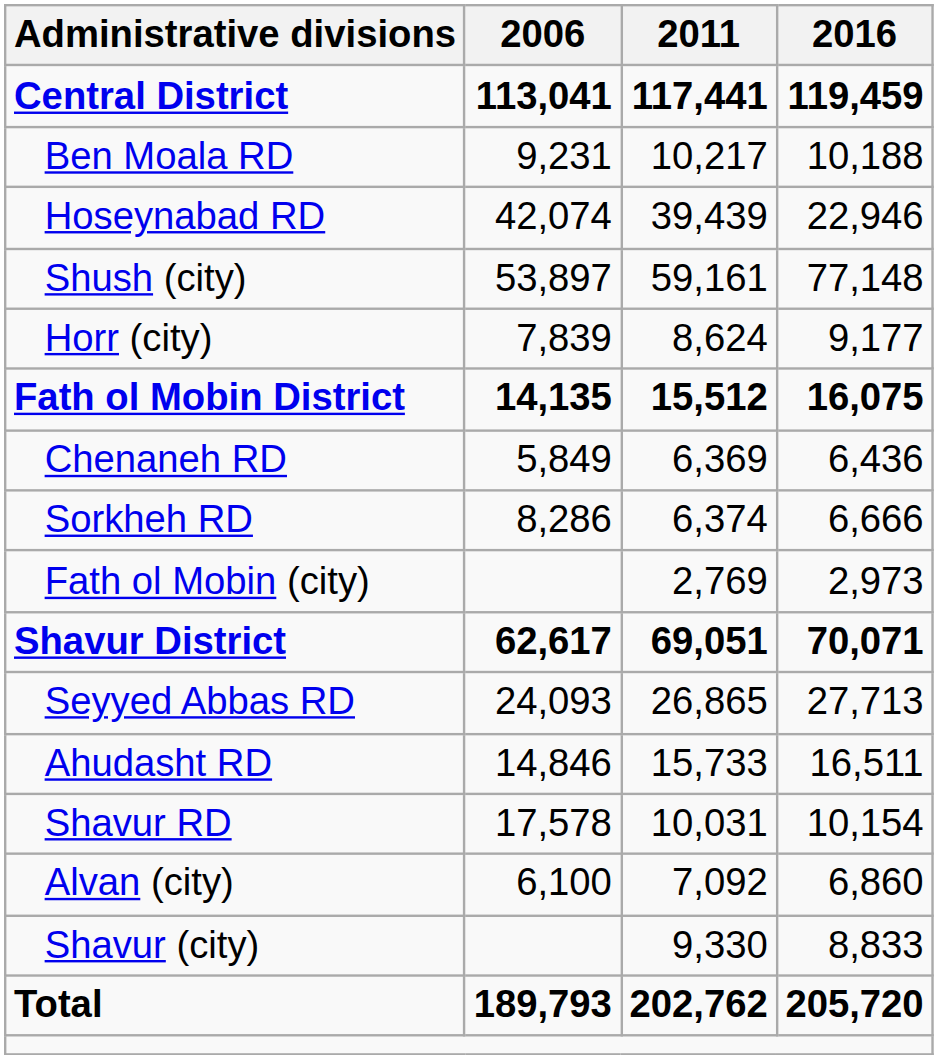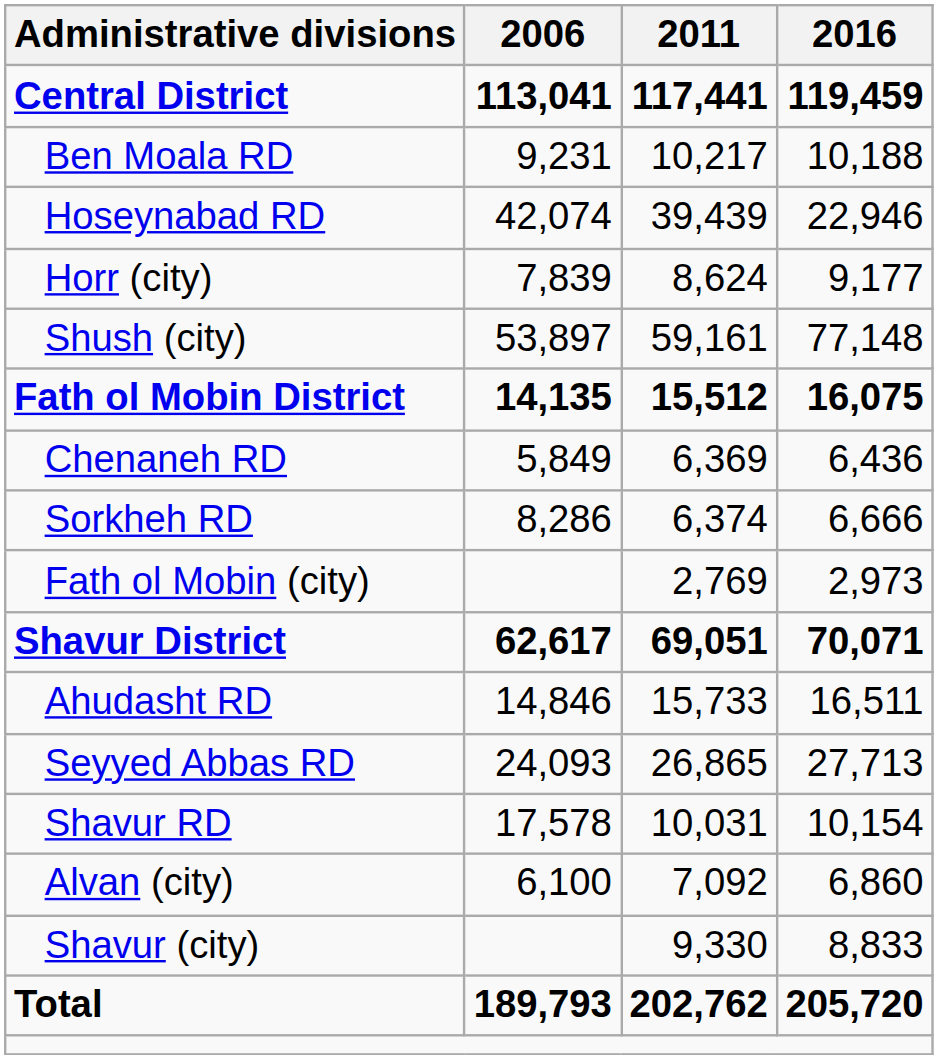 <table class="wikitable">
 <tr>
 <th>Administrative divisions</th>
 <th>2006</th>
 <th>2011</th>
 <th>2016</th>
 </tr>
 <tr>
 <td><strong><a href='#'>Central District</a></strong></td>
 <td style="text-align: right;"><strong>113,041</strong></td>
 <td style="text-align: right;"><strong>117,441</strong></td>
 <td style="text-align: right;"><strong>119,459</strong></td>
 </tr>
 <tr>
 <td style="padding-left: 1em;"><a href='#'>Ben Moala RD</a></td>
 <td style="text-align: right;">9,231</td>
 <td style="text-align: right;">10,217</td>
 <td style="text-align: right;">10,188</td>
 </tr>
 <tr>
 <td style="padding-left: 1em;"><a href='#'>Hoseynabad RD</a></td>
 <td style="text-align: right;">42,074</td>
 <td style="text-align: right;">39,439</td>
 <td style="text-align: right;">22,946</td>
 </tr>
 <tr>
+<td style="padding-left: 1em;"><a href='#'>Horr</a> (city)</td>
+<td style="text-align: right;">7,839</td>
+<td style="text-align: right;">8,624</td>
+<td style="text-align: right;">9,177</td>
+</tr>
+<tr>
 <td style="padding-left: 1em;"><a href='#'>Shush</a> (city)</td>
 <td style="text-align: right;">53,897</td>
 <td style="text-align: right;">59,161</td>
 <td style="text-align: right;">77,148</td>
-</tr>
-<tr>
-<td style="padding-left: 1em;"><a href='#'>Horr</a> (city)</td>
-<td style="text-align: right;">7,839</td>
-<td style="text-align: right;">8,624</td>
-<td style="text-align: right;">9,177</td>
 </tr>
 <tr>
 <td><strong><a href='#'>Fath ol Mobin District</a></strong></td>
 <td style="text-align: right;"><strong>14,135</strong></td>
 <td style="text-align: right;"><strong>15,512</strong></td>
 <td style="text-align: right;"><strong>16,075</strong></td>
 </tr>
 <tr>
 <td style="padding-left: 1em;"><a href='#'>Chenaneh RD</a></td>
 <td style="text-align: right;">5,849</td>
 <td style="text-align: right;">6,369</td>
 <td style="text-align: right;">6,436</td>
 </tr>
 <tr>
 <td style="padding-left: 1em;"><a href='#'>Sorkheh RD</a></td>
 <td style="text-align: right;">8,286</td>
 <td style="text-align: right;">6,374</td>
 <td style="text-align: right;">6,666</td>
 </tr>
 <tr>
 <td style="padding-left: 1em;"><a href='#'>Fath ol Mobin</a> (city)</td>
 <td style="text-align: right;"></td>
 <td style="text-align: right;">2,769</td>
 <td style="text-align: right;">2,973</td>
 </tr>
 <tr>
 <td><strong><a href='#'>Shavur District</a></strong></td>
 <td style="text-align: right;"><strong>62,617</strong></td>
 <td style="text-align: right;"><strong>69,051</strong></td>
 <td style="text-align: right;"><strong>70,071</strong></td>
 </tr>
 <tr>
+<td style="padding-left: 1em;"><a href='#'>Ahudasht RD</a></td>
+<td style="text-align: right;">14,846</td>
+<td style="text-align: right;">15,733</td>
+<td style="text-align: right;">16,511</td>
+</tr>
+<tr>
 <td style="padding-left: 1em;"><a href='#'>Seyyed Abbas RD</a></td>
 <td style="text-align: right;">24,093</td>
 <td style="text-align: right;">26,865</td>
 <td style="text-align: right;">27,713</td>
-</tr>
-<tr>
-<td style="padding-left: 1em;"><a href='#'>Ahudasht RD</a></td>
-<td style="text-align: right;">14,846</td>
-<td style="text-align: right;">15,733</td>
-<td style="text-align: right;">16,511</td>
 </tr>
 <tr>
 <td style="padding-left: 1em;"><a href='#'>Shavur RD</a></td>
 <td style="text-align: right;">17,578</td>
 <td style="text-align: right;">10,031</td>
 <td style="text-align: right;">10,154</td>
 </tr>
 <tr>
 <td style="padding-left: 1em;"><a href='#'>Alvan</a> (city)</td>
 <td style="text-align: right;">6,100</td>
 <td style="text-align: right;">7,092</td>
 <td style="text-align: right;">6,860</td>
 </tr>
 <tr>
 <td style="padding-left: 1em;"><a href='#'>Shavur</a> (city)</td>
 <td style="text-align: right;"></td>
 <td style="text-align: right;">9,330</td>
 <td style="text-align: right;">8,833</td>
 </tr>
 <tr>
 <td><strong>Total</strong></td>
 <td style="text-align: right;"><strong>189,793</strong></td>
 <td style="text-align: right;"><strong>202,762</strong></td>
 <td style="text-align: right;"><strong>205,720</strong></td>
 </tr>
 <tr>
 <td colspan=4></td>
 </tr>
 </table>
